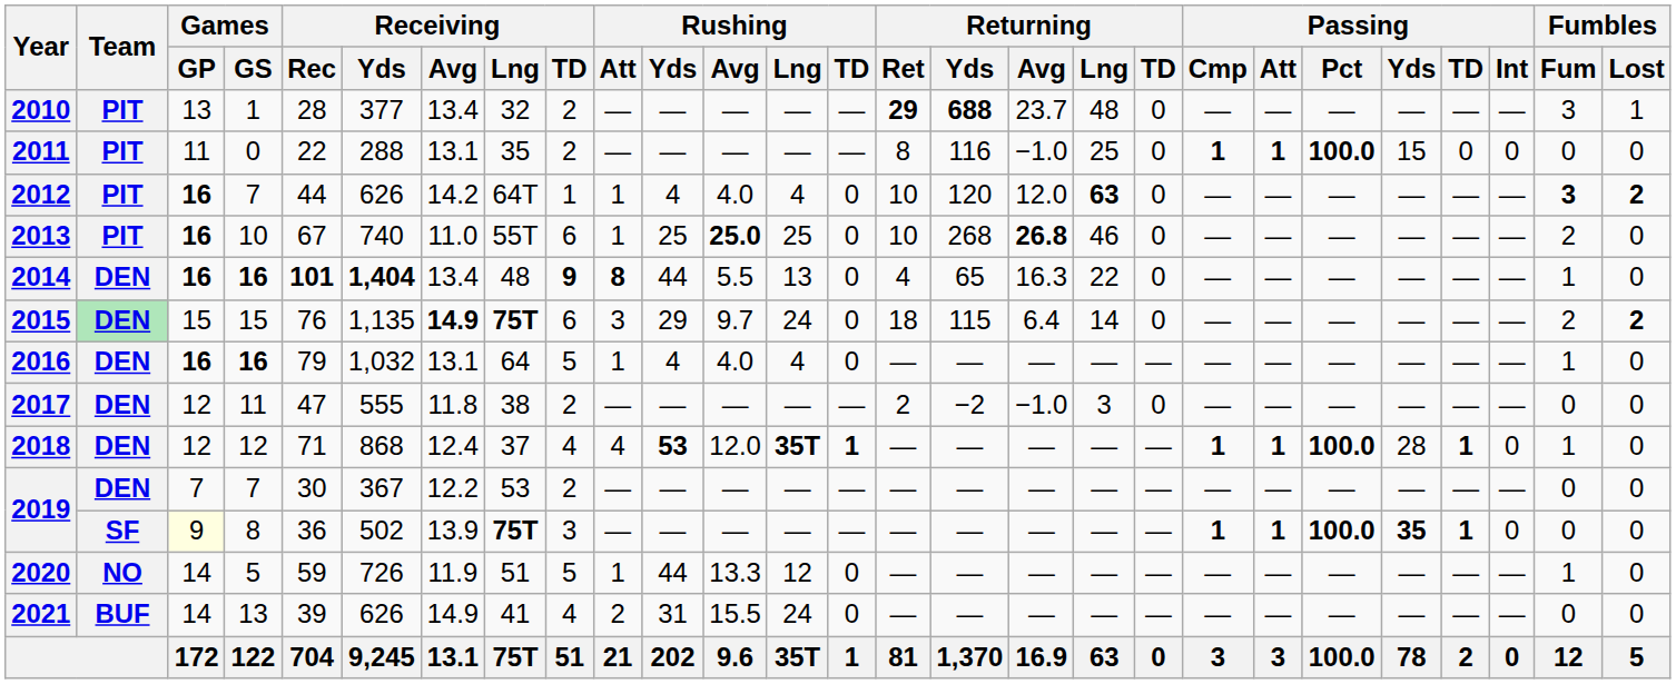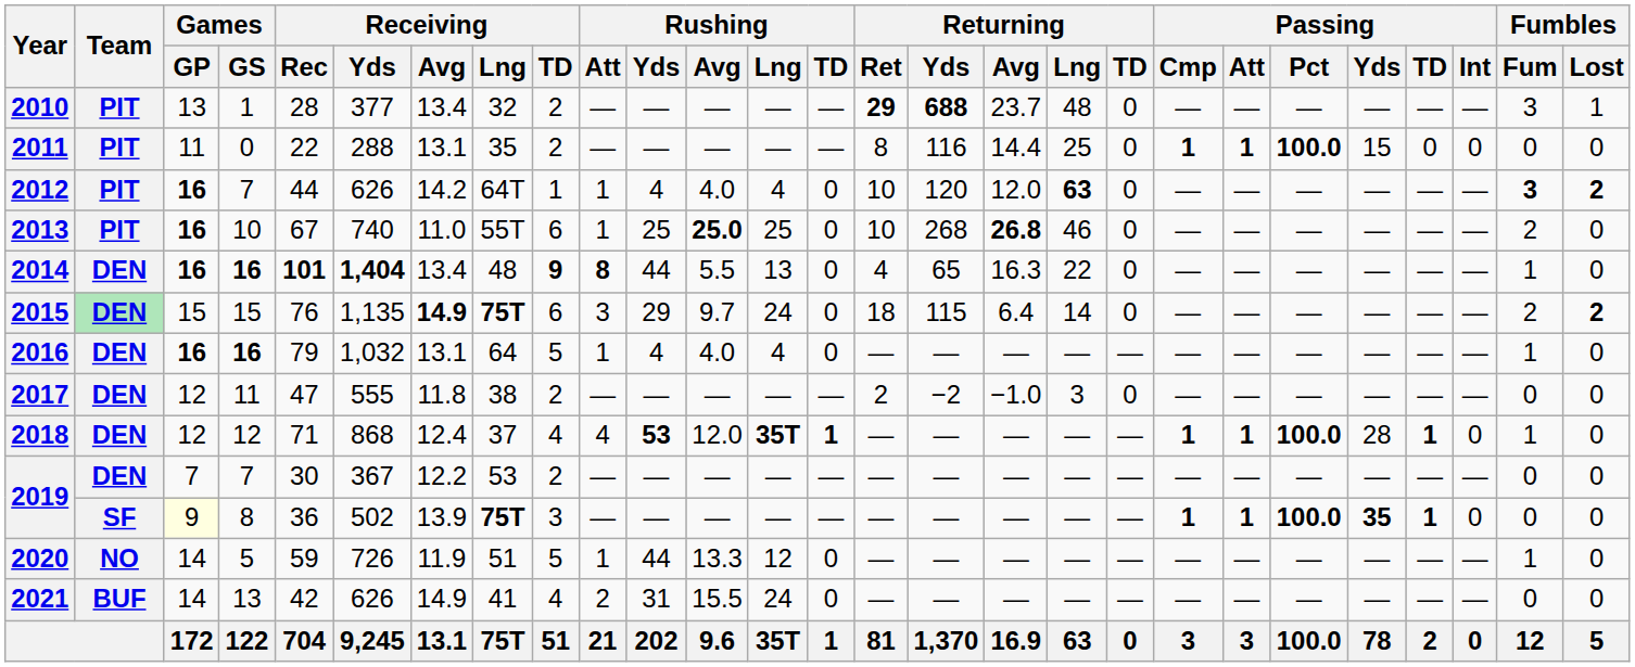 <table class=wikitable style="text-align:center;">
 <tr>
 <th rowspan="2">Year</th>
 <th rowspan="2">Team</th>
 <th colspan="2">Games</th>
 <th colspan="5">Receiving</th>
 <th colspan="5">Rushing</th>
 <th colspan="5">Returning</th>
 <th colspan="6">Passing</th>
 <th colspan="2">Fumbles</th>
 </tr>
 <tr>
 <th>GP</th>
 <th>GS</th>
 <th>Rec</th>
 <th>Yds</th>
 <th>Avg</th>
 <th>Lng</th>
 <th>TD</th>
 <th>Att</th>
 <th>Yds</th>
 <th>Avg</th>
 <th>Lng</th>
 <th>TD</th>
 <th>Ret</th>
 <th>Yds</th>
 <th>Avg</th>
 <th>Lng</th>
 <th>TD</th>
 <th>Cmp</th>
 <th>Att</th>
 <th>Pct</th>
 <th>Yds</th>
 <th>TD</th>
 <th>Int</th>
 <th>Fum</th>
 <th>Lost</th>
 </tr>
 <tr>
 <th><a href='#'>2010</a></th>
 <th><a href='#'>PIT</a></th>
 <td>13</td>
 <td>1</td>
 <td>28</td>
 <td>377</td>
 <td>13.4</td>
 <td>32</td>
 <td>2</td>
 <td>—</td>
 <td>—</td>
 <td>—</td>
 <td>—</td>
 <td>—</td>
 <td><strong>29</strong></td>
 <td><strong>688</strong></td>
 <td>23.7</td>
 <td>48</td>
 <td>0</td>
 <td>—</td>
 <td>—</td>
 <td>—</td>
 <td>—</td>
 <td>—</td>
 <td>—</td>
 <td>3</td>
 <td>1</td>
 </tr>
 <tr>
 <th><a href='#'>2011</a></th>
 <th><a href='#'>PIT</a></th>
 <td>11</td>
 <td>0</td>
 <td>22</td>
 <td>288</td>
 <td>13.1</td>
 <td>35</td>
 <td>2</td>
 <td>—</td>
 <td>—</td>
 <td>—</td>
 <td>—</td>
 <td>—</td>
 <td>8</td>
 <td>116</td>
-<td>−1.0</td>
+<td>14.4</td>
 <td>25</td>
 <td>0</td>
 <td><strong>1</strong></td>
 <td><strong>1</strong></td>
 <td><strong>100.0</strong></td>
 <td>15</td>
 <td>0</td>
 <td>0</td>
 <td>0</td>
 <td>0</td>
 </tr>
 <tr>
 <th><a href='#'>2012</a></th>
 <th><a href='#'>PIT</a></th>
 <td><strong>16</strong></td>
 <td>7</td>
 <td>44</td>
 <td>626</td>
 <td>14.2</td>
 <td>64T</td>
 <td>1</td>
 <td>1</td>
 <td>4</td>
 <td>4.0</td>
 <td>4</td>
 <td>0</td>
 <td>10</td>
 <td>120</td>
 <td>12.0</td>
 <td><strong>63</strong></td>
 <td>0</td>
 <td>—</td>
 <td>—</td>
 <td>—</td>
 <td>—</td>
 <td>—</td>
 <td>—</td>
 <td><strong>3</strong></td>
 <td><strong>2</strong></td>
 </tr>
 <tr>
 <th><a href='#'>2013</a></th>
 <th><a href='#'>PIT</a></th>
 <td><strong>16</strong></td>
 <td>10</td>
 <td>67</td>
 <td>740</td>
 <td>11.0</td>
 <td>55T</td>
 <td>6</td>
 <td>1</td>
 <td>25</td>
 <td><strong>25.0</strong></td>
 <td>25</td>
 <td>0</td>
 <td>10</td>
 <td>268</td>
 <td><strong>26.8</strong></td>
 <td>46</td>
 <td>0</td>
 <td>—</td>
 <td>—</td>
 <td>—</td>
 <td>—</td>
 <td>—</td>
 <td>—</td>
 <td>2</td>
 <td>0</td>
 </tr>
 <tr>
 <th><a href='#'>2014</a></th>
 <th><a href='#'>DEN</a></th>
 <td><strong>16</strong></td>
 <td><strong>16</strong></td>
 <td><strong>101</strong></td>
 <td><strong>1,404</strong></td>
 <td>13.4</td>
 <td>48</td>
 <td><strong>9</strong></td>
 <td><strong>8</strong></td>
 <td>44</td>
 <td>5.5</td>
 <td>13</td>
 <td>0</td>
 <td>4</td>
 <td>65</td>
 <td>16.3</td>
 <td>22</td>
 <td>0</td>
 <td>—</td>
 <td>—</td>
 <td>—</td>
 <td>—</td>
 <td>—</td>
 <td>—</td>
 <td>1</td>
 <td>0</td>
 </tr>
 <tr>
 <th><a href='#'>2015</a></th>
 <th ! style="background:#afe6ba; width:3em;"><a href='#'>DEN</a></th>
 <td>15</td>
 <td>15</td>
 <td>76</td>
 <td>1,135</td>
 <td><strong>14.9</strong></td>
 <td><strong>75T</strong></td>
 <td>6</td>
 <td>3</td>
 <td>29</td>
 <td>9.7</td>
 <td>24</td>
 <td>0</td>
 <td>18</td>
 <td>115</td>
 <td>6.4</td>
 <td>14</td>
 <td>0</td>
 <td>—</td>
 <td>—</td>
 <td>—</td>
 <td>—</td>
 <td>—</td>
 <td>—</td>
 <td>2</td>
 <td><strong>2</strong></td>
 </tr>
 <tr>
 <th><a href='#'>2016</a></th>
 <th><a href='#'>DEN</a></th>
 <td><strong>16</strong></td>
 <td><strong>16</strong></td>
 <td>79</td>
 <td>1,032</td>
 <td>13.1</td>
 <td>64</td>
 <td>5</td>
 <td>1</td>
 <td>4</td>
 <td>4.0</td>
 <td>4</td>
 <td>0</td>
 <td>—</td>
 <td>—</td>
 <td>—</td>
 <td>—</td>
 <td>—</td>
 <td>—</td>
 <td>—</td>
 <td>—</td>
 <td>—</td>
 <td>—</td>
 <td>—</td>
 <td>1</td>
 <td>0</td>
 </tr>
 <tr>
 <th><a href='#'>2017</a></th>
 <th><a href='#'>DEN</a></th>
 <td>12</td>
 <td>11</td>
 <td>47</td>
 <td>555</td>
 <td>11.8</td>
 <td>38</td>
 <td>2</td>
 <td>—</td>
 <td>—</td>
 <td>—</td>
 <td>—</td>
 <td>—</td>
 <td>2</td>
 <td>−2</td>
 <td>−1.0</td>
 <td>3</td>
 <td>0</td>
 <td>—</td>
 <td>—</td>
 <td>—</td>
 <td>—</td>
 <td>—</td>
 <td>—</td>
 <td>0</td>
 <td>0</td>
 </tr>
 <tr>
 <th><a href='#'>2018</a></th>
 <th><a href='#'>DEN</a></th>
 <td>12</td>
 <td>12</td>
 <td>71</td>
 <td>868</td>
 <td>12.4</td>
 <td>37</td>
 <td>4</td>
 <td>4</td>
 <td><strong>53</strong></td>
 <td>12.0</td>
 <td><strong>35T</strong></td>
 <td><strong>1</strong></td>
 <td>—</td>
 <td>—</td>
 <td>—</td>
 <td>—</td>
 <td>—</td>
 <td><strong>1</strong></td>
 <td><strong>1</strong></td>
 <td><strong>100.0</strong></td>
 <td>28</td>
 <td><strong>1</strong></td>
 <td>0</td>
 <td>1</td>
 <td>0</td>
 </tr>
 <tr>
 <th rowspan="2"><a href='#'>2019</a></th>
 <th><a href='#'>DEN</a></th>
 <td>7</td>
 <td>7</td>
 <td>30</td>
 <td>367</td>
 <td>12.2</td>
 <td>53</td>
 <td>2</td>
 <td>—</td>
 <td>—</td>
 <td>—</td>
 <td>—</td>
 <td>—</td>
 <td>—</td>
 <td>—</td>
 <td>—</td>
 <td>—</td>
 <td>—</td>
 <td>—</td>
 <td>—</td>
 <td>—</td>
 <td>—</td>
 <td>—</td>
 <td>—</td>
 <td>0</td>
 <td>0</td>
 </tr>
 <tr>
 <th><a href='#'>SF</a></th>
 <td style="background: lightyellow;">9</td>
 <td>8</td>
 <td>36</td>
 <td>502</td>
 <td>13.9</td>
 <td><strong>75T</strong></td>
 <td>3</td>
 <td>—</td>
 <td>—</td>
 <td>—</td>
 <td>—</td>
 <td>—</td>
 <td>—</td>
 <td>—</td>
 <td>—</td>
 <td>—</td>
 <td>—</td>
 <td><strong>1</strong></td>
 <td><strong>1</strong></td>
 <td><strong>100.0</strong></td>
 <td><strong>35</strong></td>
 <td><strong>1</strong></td>
 <td>0</td>
 <td>0</td>
 <td>0</td>
 </tr>
 <tr>
 <th><a href='#'>2020</a></th>
 <th><a href='#'>NO</a></th>
 <td>14</td>
 <td>5</td>
 <td>59</td>
 <td>726</td>
 <td>11.9</td>
 <td>51</td>
 <td>5</td>
 <td>1</td>
 <td>44</td>
 <td>13.3</td>
 <td>12</td>
 <td>0</td>
 <td>—</td>
 <td>—</td>
 <td>—</td>
 <td>—</td>
 <td>—</td>
 <td>—</td>
 <td>—</td>
 <td>—</td>
 <td>—</td>
 <td>—</td>
 <td>—</td>
 <td>1</td>
 <td>0</td>
 </tr>
 <tr>
 <th><a href='#'>2021</a></th>
 <th><a href='#'>BUF</a></th>
 <td>14</td>
 <td>13</td>
-<td>39</td>
+<td>42</td>
 <td>626</td>
 <td>14.9</td>
 <td>41</td>
 <td>4</td>
 <td>2</td>
 <td>31</td>
 <td>15.5</td>
 <td>24</td>
 <td>0</td>
 <td>—</td>
 <td>—</td>
 <td>—</td>
 <td>—</td>
 <td>—</td>
 <td>—</td>
 <td>—</td>
 <td>—</td>
 <td>—</td>
 <td>—</td>
 <td>—</td>
 <td>0</td>
 <td>0</td>
 </tr>
 <tr>
 <th colspan="2"></th>
 <th>172</th>
 <th>122</th>
 <th>704</th>
 <th>9,245</th>
 <th>13.1</th>
 <th>75T</th>
 <th>51</th>
 <th>21</th>
 <th>202</th>
 <th>9.6</th>
 <th>35T</th>
 <th>1</th>
 <th>81</th>
 <th>1,370</th>
 <th>16.9</th>
 <th>63</th>
 <th>0</th>
 <th>3</th>
 <th>3</th>
 <th>100.0</th>
 <th>78</th>
 <th>2</th>
 <th>0</th>
 <th>12</th>
 <th>5</th>
 </tr>
 </table>
